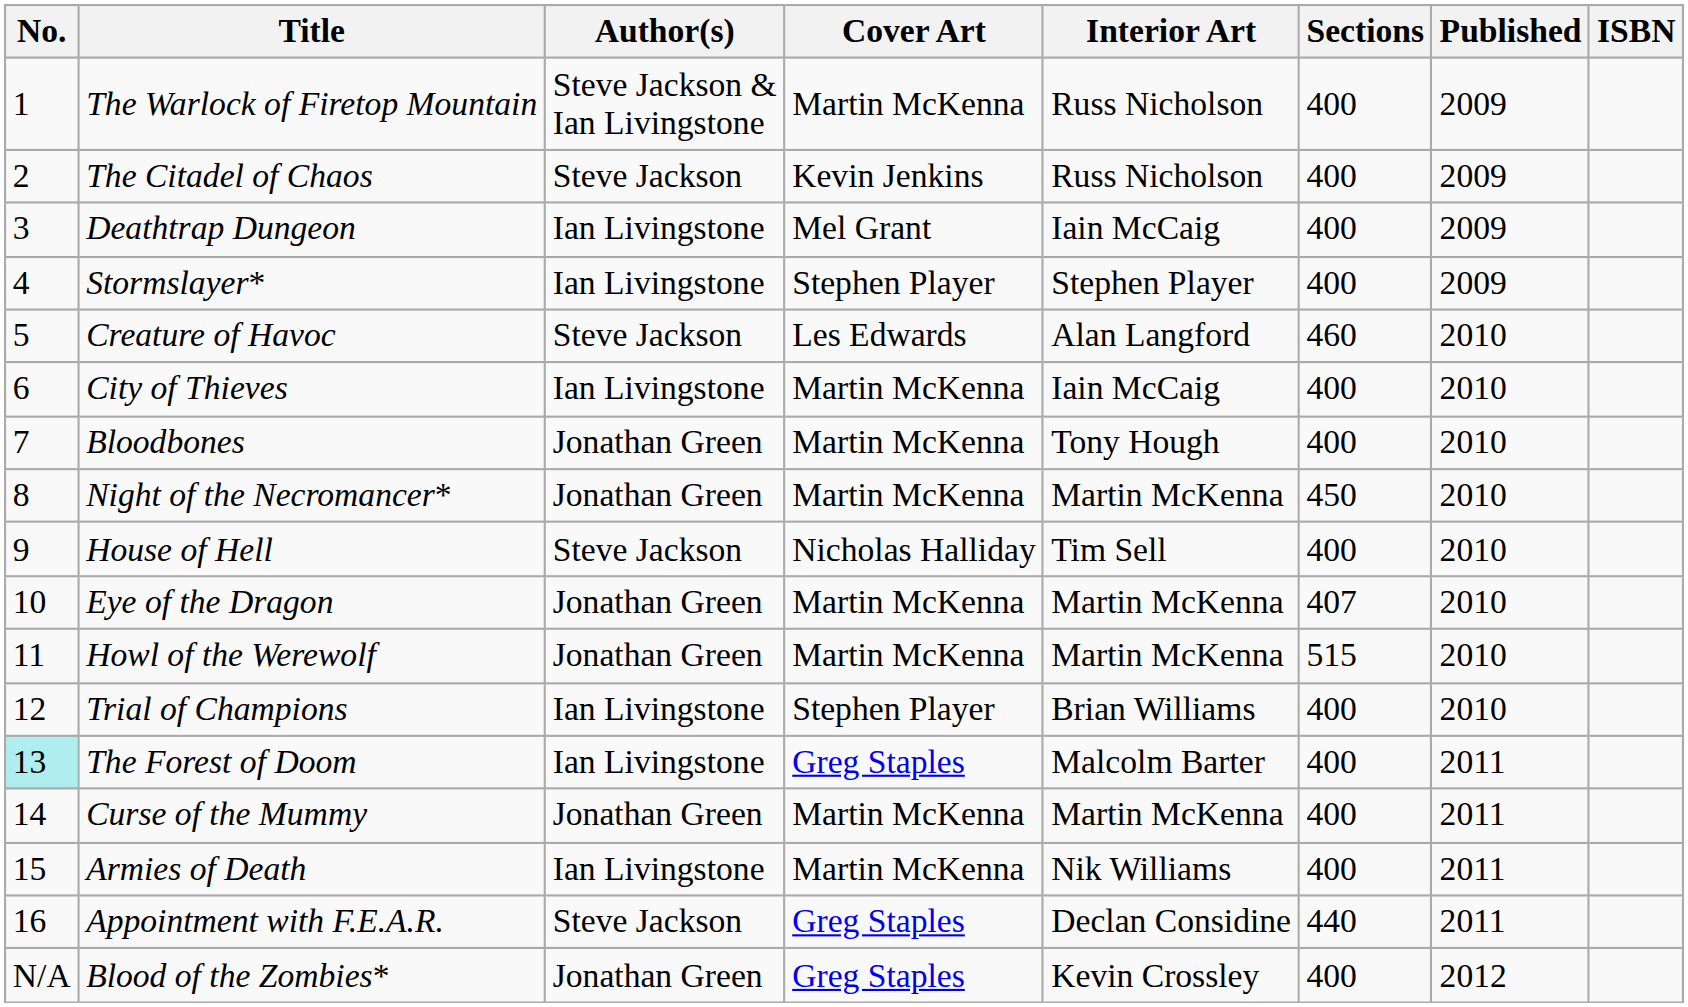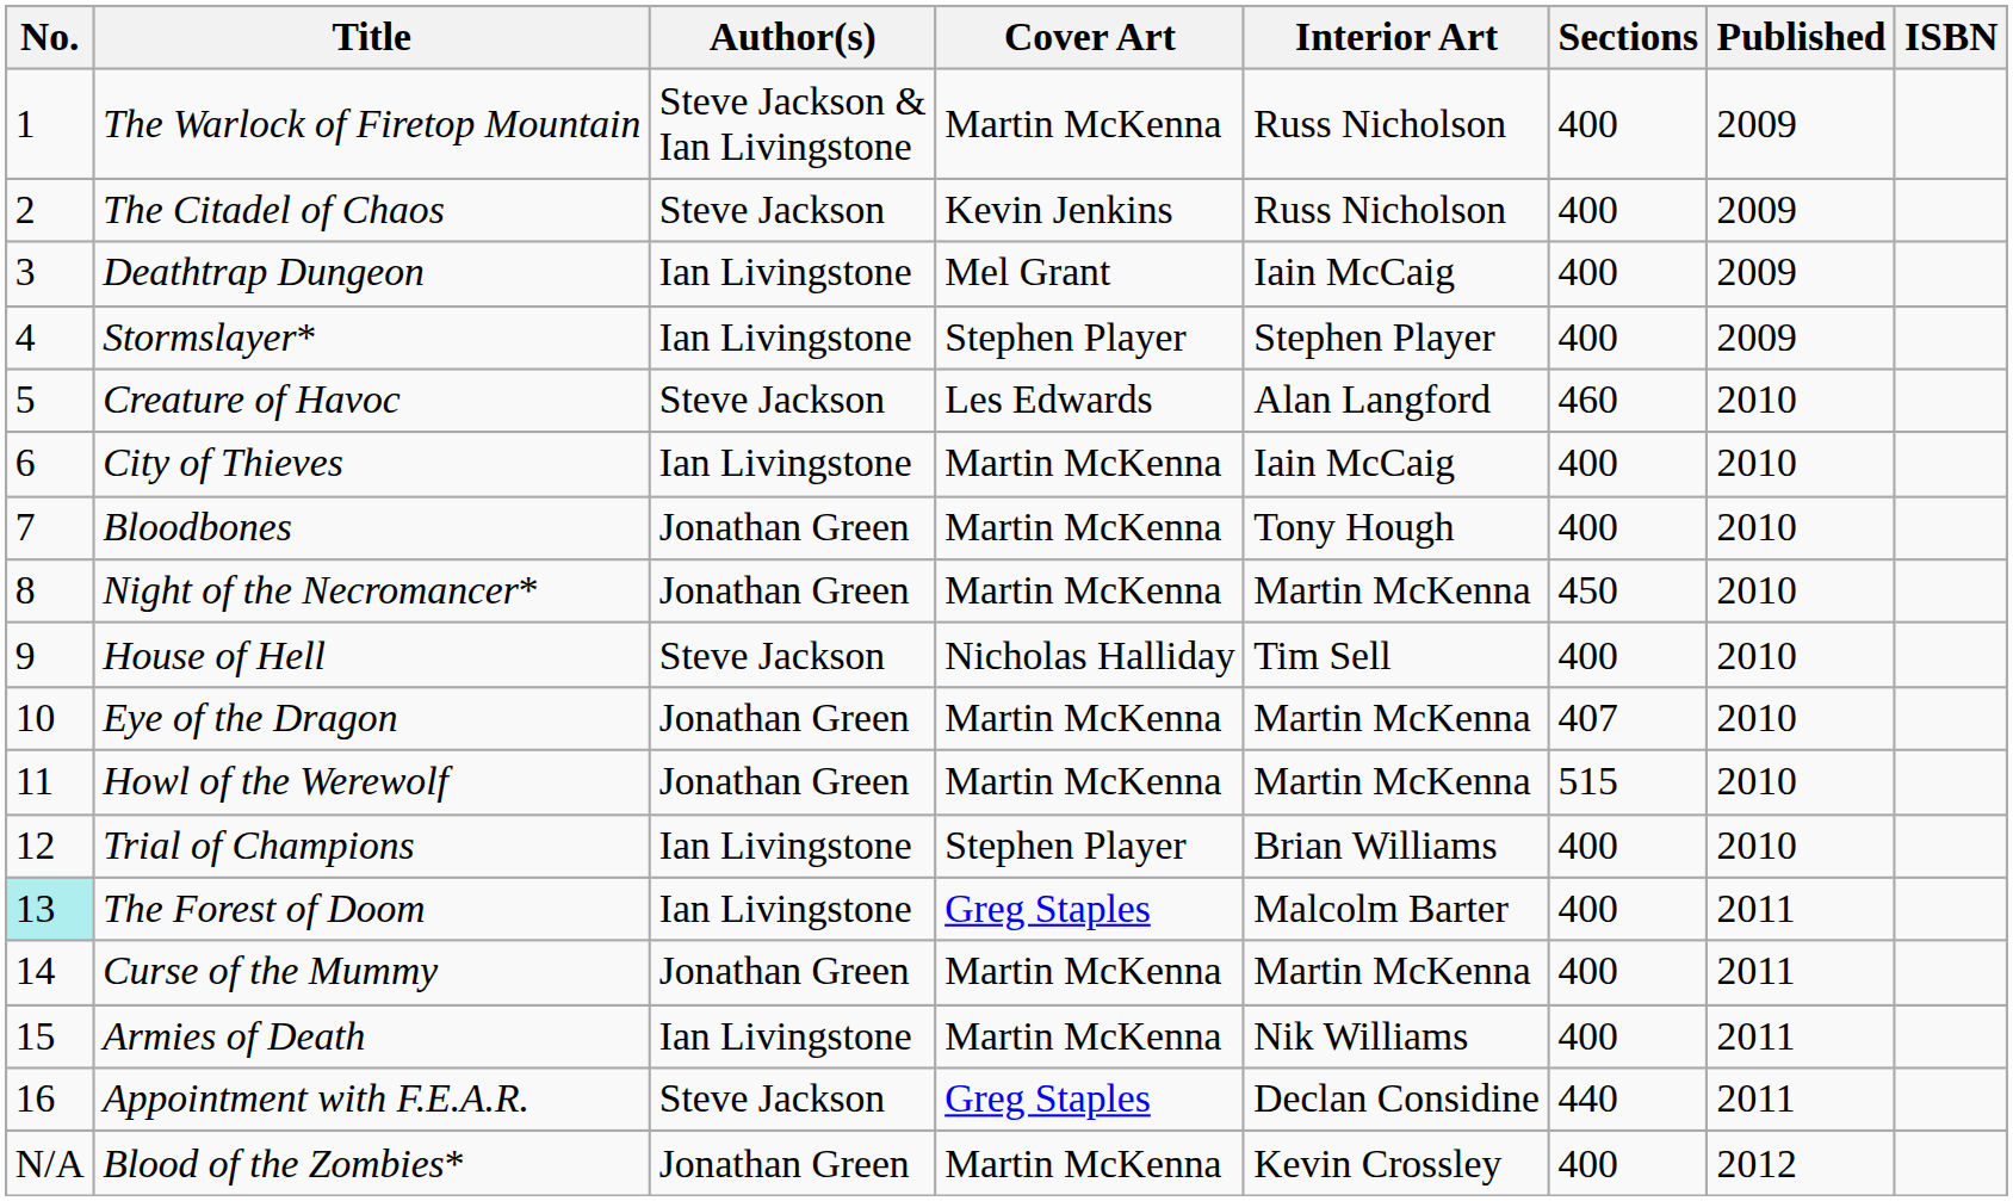 <table class="wikitable sortable">
 <tr>
 <th>No.</th>
 <th>Title</th>
 <th>Author(s)</th>
 <th>Cover Art</th>
 <th>Interior Art</th>
 <th>Sections</th>
 <th>Published</th>
 <th>ISBN</th>
 </tr>
 <tr>
 <td>1</td>
 <td><em>The Warlock of Firetop Mountain</em></td>
 <td>Steve Jackson & <br> Ian Livingstone</td>
 <td>Martin McKenna</td>
 <td>Russ Nicholson</td>
 <td>400</td>
 <td>2009</td>
 <td></td>
 </tr>
 <tr>
 <td>2</td>
 <td><em>The Citadel of Chaos</em></td>
 <td>Steve Jackson</td>
 <td>Kevin Jenkins</td>
 <td>Russ Nicholson</td>
 <td>400</td>
 <td>2009</td>
 <td></td>
 </tr>
 <tr>
 <td>3</td>
 <td><em>Deathtrap Dungeon</em></td>
 <td>Ian Livingstone</td>
 <td>Mel Grant</td>
 <td>Iain McCaig</td>
 <td>400</td>
 <td>2009</td>
 <td></td>
 </tr>
 <tr>
 <td>4</td>
 <td><em>Stormslayer</em>*</td>
 <td>Ian Livingstone</td>
 <td>Stephen Player</td>
 <td>Stephen Player</td>
 <td>400</td>
 <td>2009</td>
 <td></td>
 </tr>
 <tr>
 <td>5</td>
 <td><em>Creature of Havoc</em></td>
 <td>Steve Jackson</td>
 <td>Les Edwards</td>
 <td>Alan Langford</td>
 <td>460</td>
 <td>2010</td>
 <td></td>
 </tr>
 <tr>
 <td>6</td>
 <td><em>City of Thieves</em></td>
 <td>Ian Livingstone</td>
 <td>Martin McKenna</td>
 <td>Iain McCaig</td>
 <td>400</td>
 <td>2010</td>
 <td></td>
 </tr>
 <tr>
 <td>7</td>
 <td><em>Bloodbones</em></td>
 <td>Jonathan Green</td>
 <td>Martin McKenna</td>
 <td>Tony Hough</td>
 <td>400</td>
 <td>2010</td>
 <td></td>
 </tr>
 <tr>
 <td>8</td>
 <td><em>Night of the Necromancer</em>*</td>
 <td>Jonathan Green</td>
 <td>Martin McKenna</td>
 <td>Martin McKenna</td>
 <td>450</td>
 <td>2010</td>
 <td></td>
 </tr>
 <tr>
 <td>9</td>
 <td><em>House of Hell</em></td>
 <td>Steve Jackson</td>
 <td>Nicholas Halliday</td>
 <td>Tim Sell</td>
 <td>400</td>
 <td>2010</td>
 <td></td>
 </tr>
 <tr>
 <td>10</td>
 <td><em>Eye of the Dragon</em></td>
 <td>Jonathan Green</td>
 <td>Martin McKenna</td>
 <td>Martin McKenna</td>
 <td>407</td>
 <td>2010</td>
 <td></td>
 </tr>
 <tr>
 <td>11</td>
 <td><em>Howl of the Werewolf</em></td>
 <td>Jonathan Green</td>
 <td>Martin McKenna</td>
 <td>Martin McKenna</td>
 <td>515</td>
 <td>2010</td>
 <td></td>
 </tr>
 <tr>
 <td>12</td>
 <td><em>Trial of Champions</em></td>
 <td>Ian Livingstone</td>
 <td>Stephen Player</td>
 <td>Brian Williams</td>
 <td>400</td>
 <td>2010</td>
 <td></td>
 </tr>
 <tr>
 <td style="background: paleturquoise;">13</td>
 <td><em>The Forest of Doom</em></td>
 <td>Ian Livingstone</td>
 <td><a href='#'>Greg Staples</a></td>
 <td>Malcolm Barter</td>
 <td>400</td>
 <td>2011</td>
 <td></td>
 </tr>
 <tr>
 <td>14</td>
 <td><em>Curse of the Mummy</em></td>
 <td>Jonathan Green</td>
 <td>Martin McKenna</td>
 <td>Martin McKenna</td>
 <td>400</td>
 <td>2011</td>
 <td></td>
 </tr>
 <tr>
 <td>15</td>
 <td><em>Armies of Death</em></td>
 <td>Ian Livingstone</td>
 <td>Martin McKenna</td>
 <td>Nik Williams</td>
 <td>400</td>
 <td>2011</td>
 <td></td>
 </tr>
 <tr>
 <td>16</td>
 <td><em>Appointment with F.E.A.R.</em></td>
 <td>Steve Jackson</td>
 <td><a href='#'>Greg Staples</a></td>
 <td>Declan Considine</td>
 <td>440</td>
 <td>2011</td>
 <td></td>
 </tr>
 <tr>
 <td>N/A</td>
 <td><em>Blood of the Zombies</em>*</td>
 <td>Jonathan Green</td>
-<td><a href='#'>Greg Staples</a></td>
+<td>Martin McKenna</td>
 <td>Kevin Crossley</td>
 <td>400</td>
 <td>2012</td>
 <td></td>
 </tr>
 </table>
